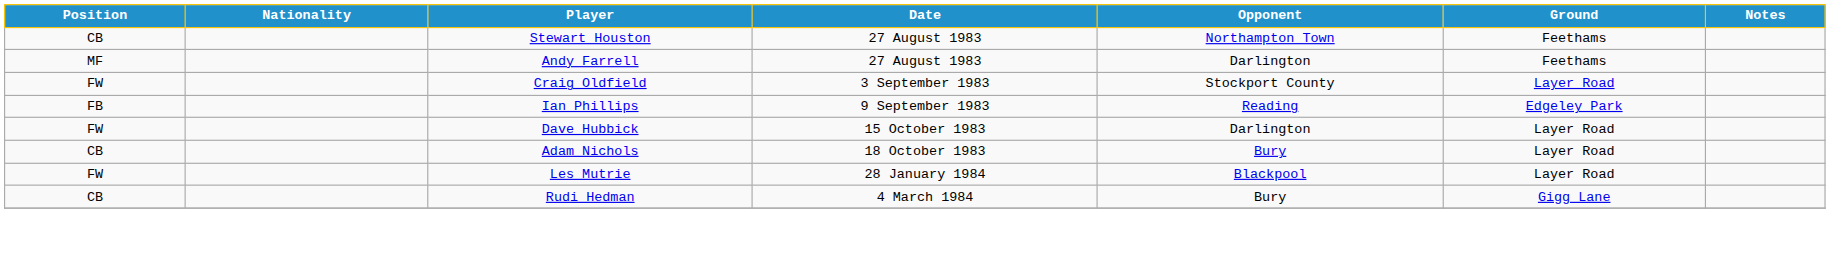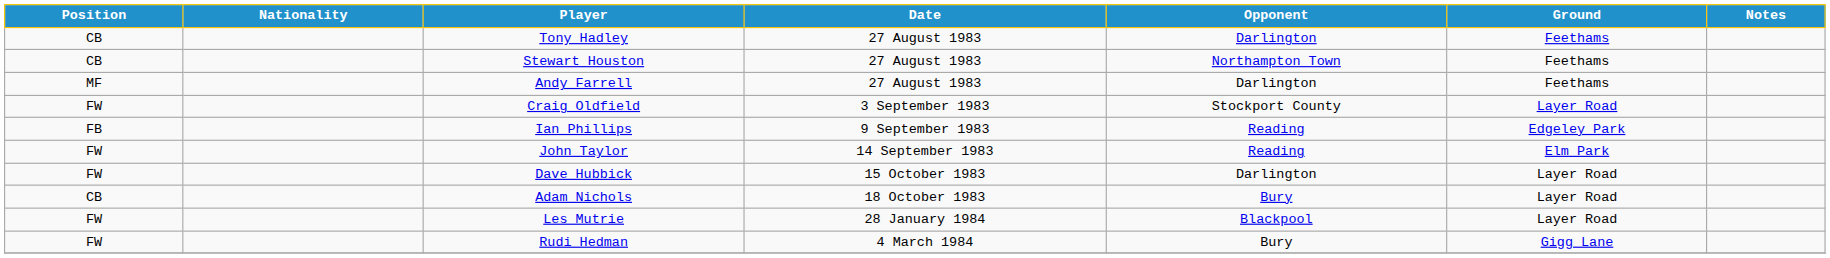 <table class="wikitable" style="text-align:center; font-size:90%; width:100%;">
 <tr>
 <th style="background:#2191CC; color:white; border:1px solid #F7C408; text-align:center;">Position</th>
 <th style="background:#2191CC; color:white; border:1px solid #F7C408; text-align:center;">Nationality</th>
 <th style="background:#2191CC; color:white; border:1px solid #F7C408; text-align:center;">Player</th>
 <th style="background:#2191CC; color:white; border:1px solid #F7C408; text-align:center;">Date</th>
 <th style="background:#2191CC; color:white; border:1px solid #F7C408; text-align:center;">Opponent</th>
 <th style="background:#2191CC; color:white; border:1px solid #F7C408; text-align:center;">Ground</th>
 <th style="background:#2191CC; color:white; border:1px solid #F7C408; text-align:center;">Notes</th>
+</tr>
+<tr>
+<td>CB</td>
+<td></td>
+<td><a href='#'>Tony Hadley</a></td>
+<td>27 August 1983</td>
+<td><a href='#'>Darlington</a></td>
+<td><a href='#'>Feethams</a></td>
+<td></td>
 </tr>
 <tr>
 <td>CB</td>
 <td></td>
 <td><a href='#'>Stewart Houston</a></td>
 <td>27 August 1983</td>
 <td><a href='#'>Northampton Town</a></td>
 <td>Feethams</td>
 <td></td>
 </tr>
 <tr>
 <td>MF</td>
 <td></td>
 <td><a href='#'>Andy Farrell</a></td>
 <td>27 August 1983</td>
 <td>Darlington</td>
 <td>Feethams</td>
 <td></td>
 </tr>
 <tr>
 <td>FW</td>
 <td></td>
 <td><a href='#'>Craig Oldfield</a></td>
 <td>3 September 1983</td>
 <td>Stockport County</td>
 <td><a href='#'>Layer Road</a></td>
 <td></td>
 </tr>
 <tr>
 <td>FB</td>
 <td></td>
 <td><a href='#'>Ian Phillips</a></td>
 <td>9 September 1983</td>
 <td><a href='#'>Reading</a></td>
 <td><a href='#'>Edgeley Park</a></td>
 <td></td>
 </tr>
 <tr>
 <td>FW</td>
 <td></td>
+<td><a href='#'>John Taylor</a></td>
+<td>14 September 1983</td>
+<td><a href='#'>Reading</a></td>
+<td><a href='#'>Elm Park</a></td>
+<td></td>
+</tr>
+<tr>
+<td>FW</td>
+<td></td>
 <td><a href='#'>Dave Hubbick</a></td>
 <td>15 October 1983</td>
 <td>Darlington</td>
 <td>Layer Road</td>
 <td></td>
 </tr>
 <tr>
 <td>CB</td>
 <td></td>
 <td><a href='#'>Adam Nichols</a></td>
 <td>18 October 1983</td>
 <td><a href='#'>Bury</a></td>
 <td>Layer Road</td>
 <td></td>
 </tr>
 <tr>
 <td>FW</td>
 <td></td>
 <td><a href='#'>Les Mutrie</a></td>
 <td>28 January 1984</td>
 <td><a href='#'>Blackpool</a></td>
 <td>Layer Road</td>
 <td></td>
 </tr>
 <tr>
-<td>CB</td>
+<td>FW</td>
 <td></td>
 <td><a href='#'>Rudi Hedman</a></td>
 <td>4 March 1984</td>
 <td>Bury</td>
 <td><a href='#'>Gigg Lane</a></td>
 <td></td>
 </tr>
 <tr>
 </tr>
 </table>
